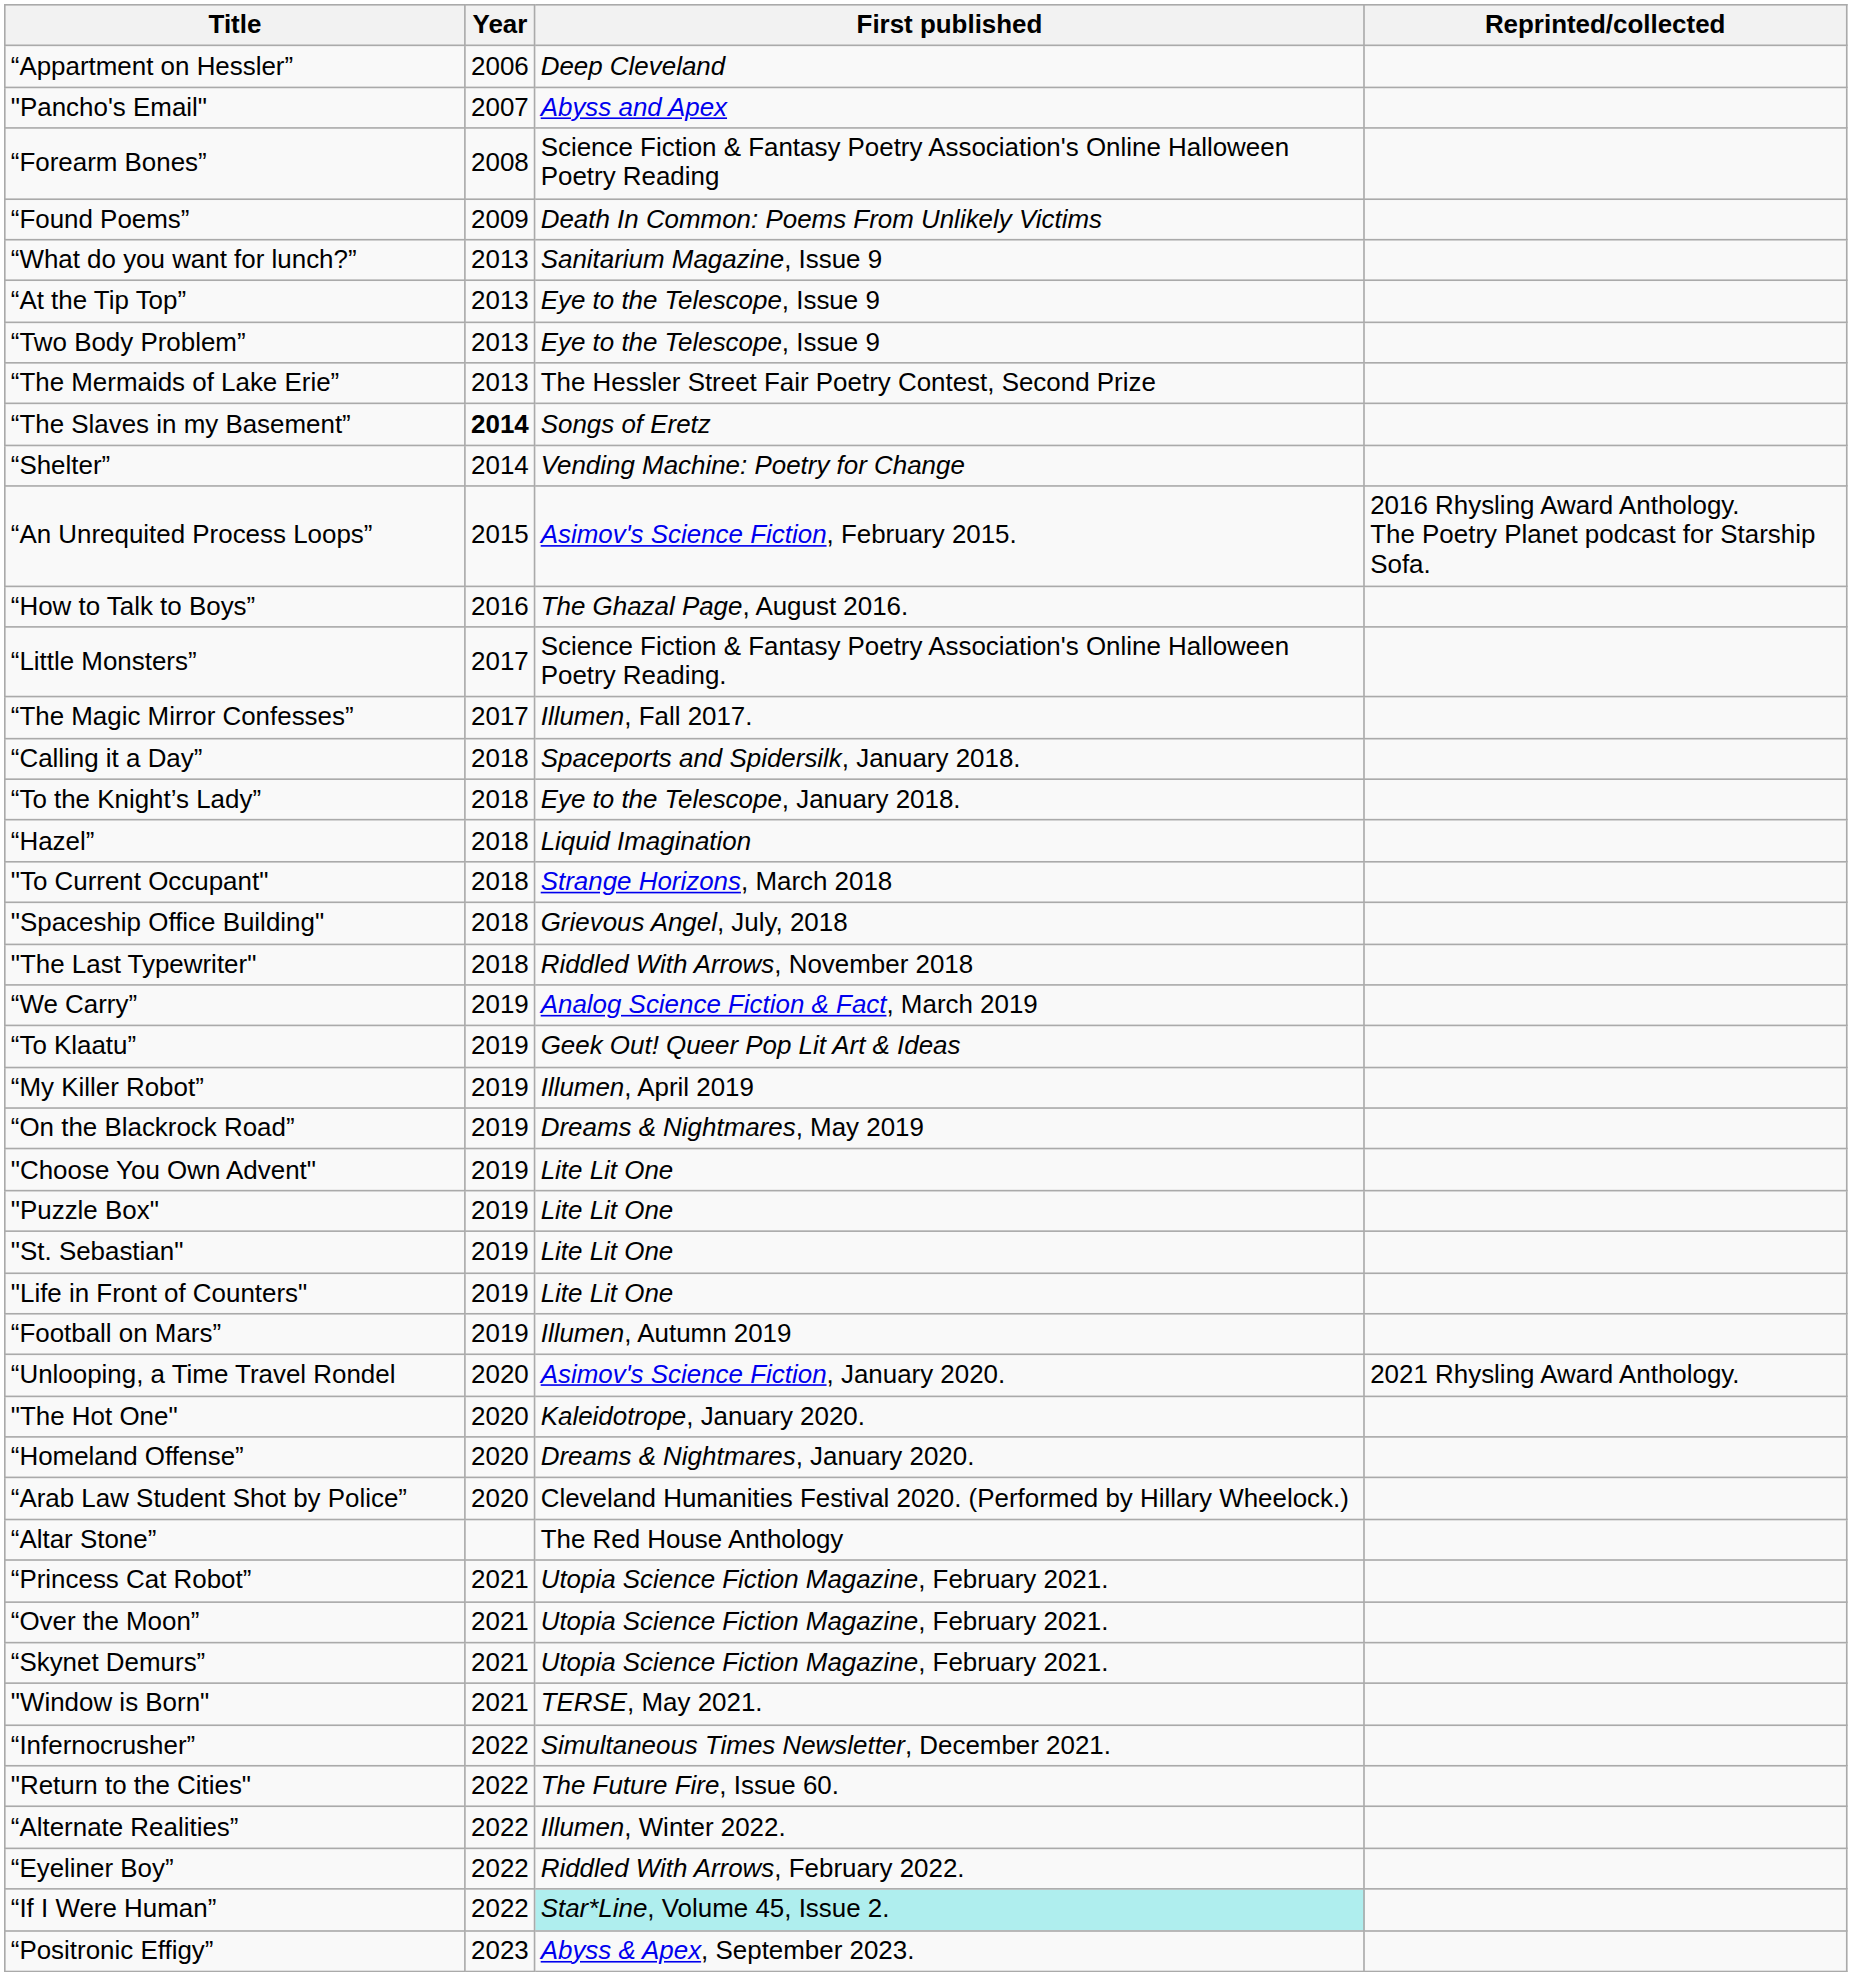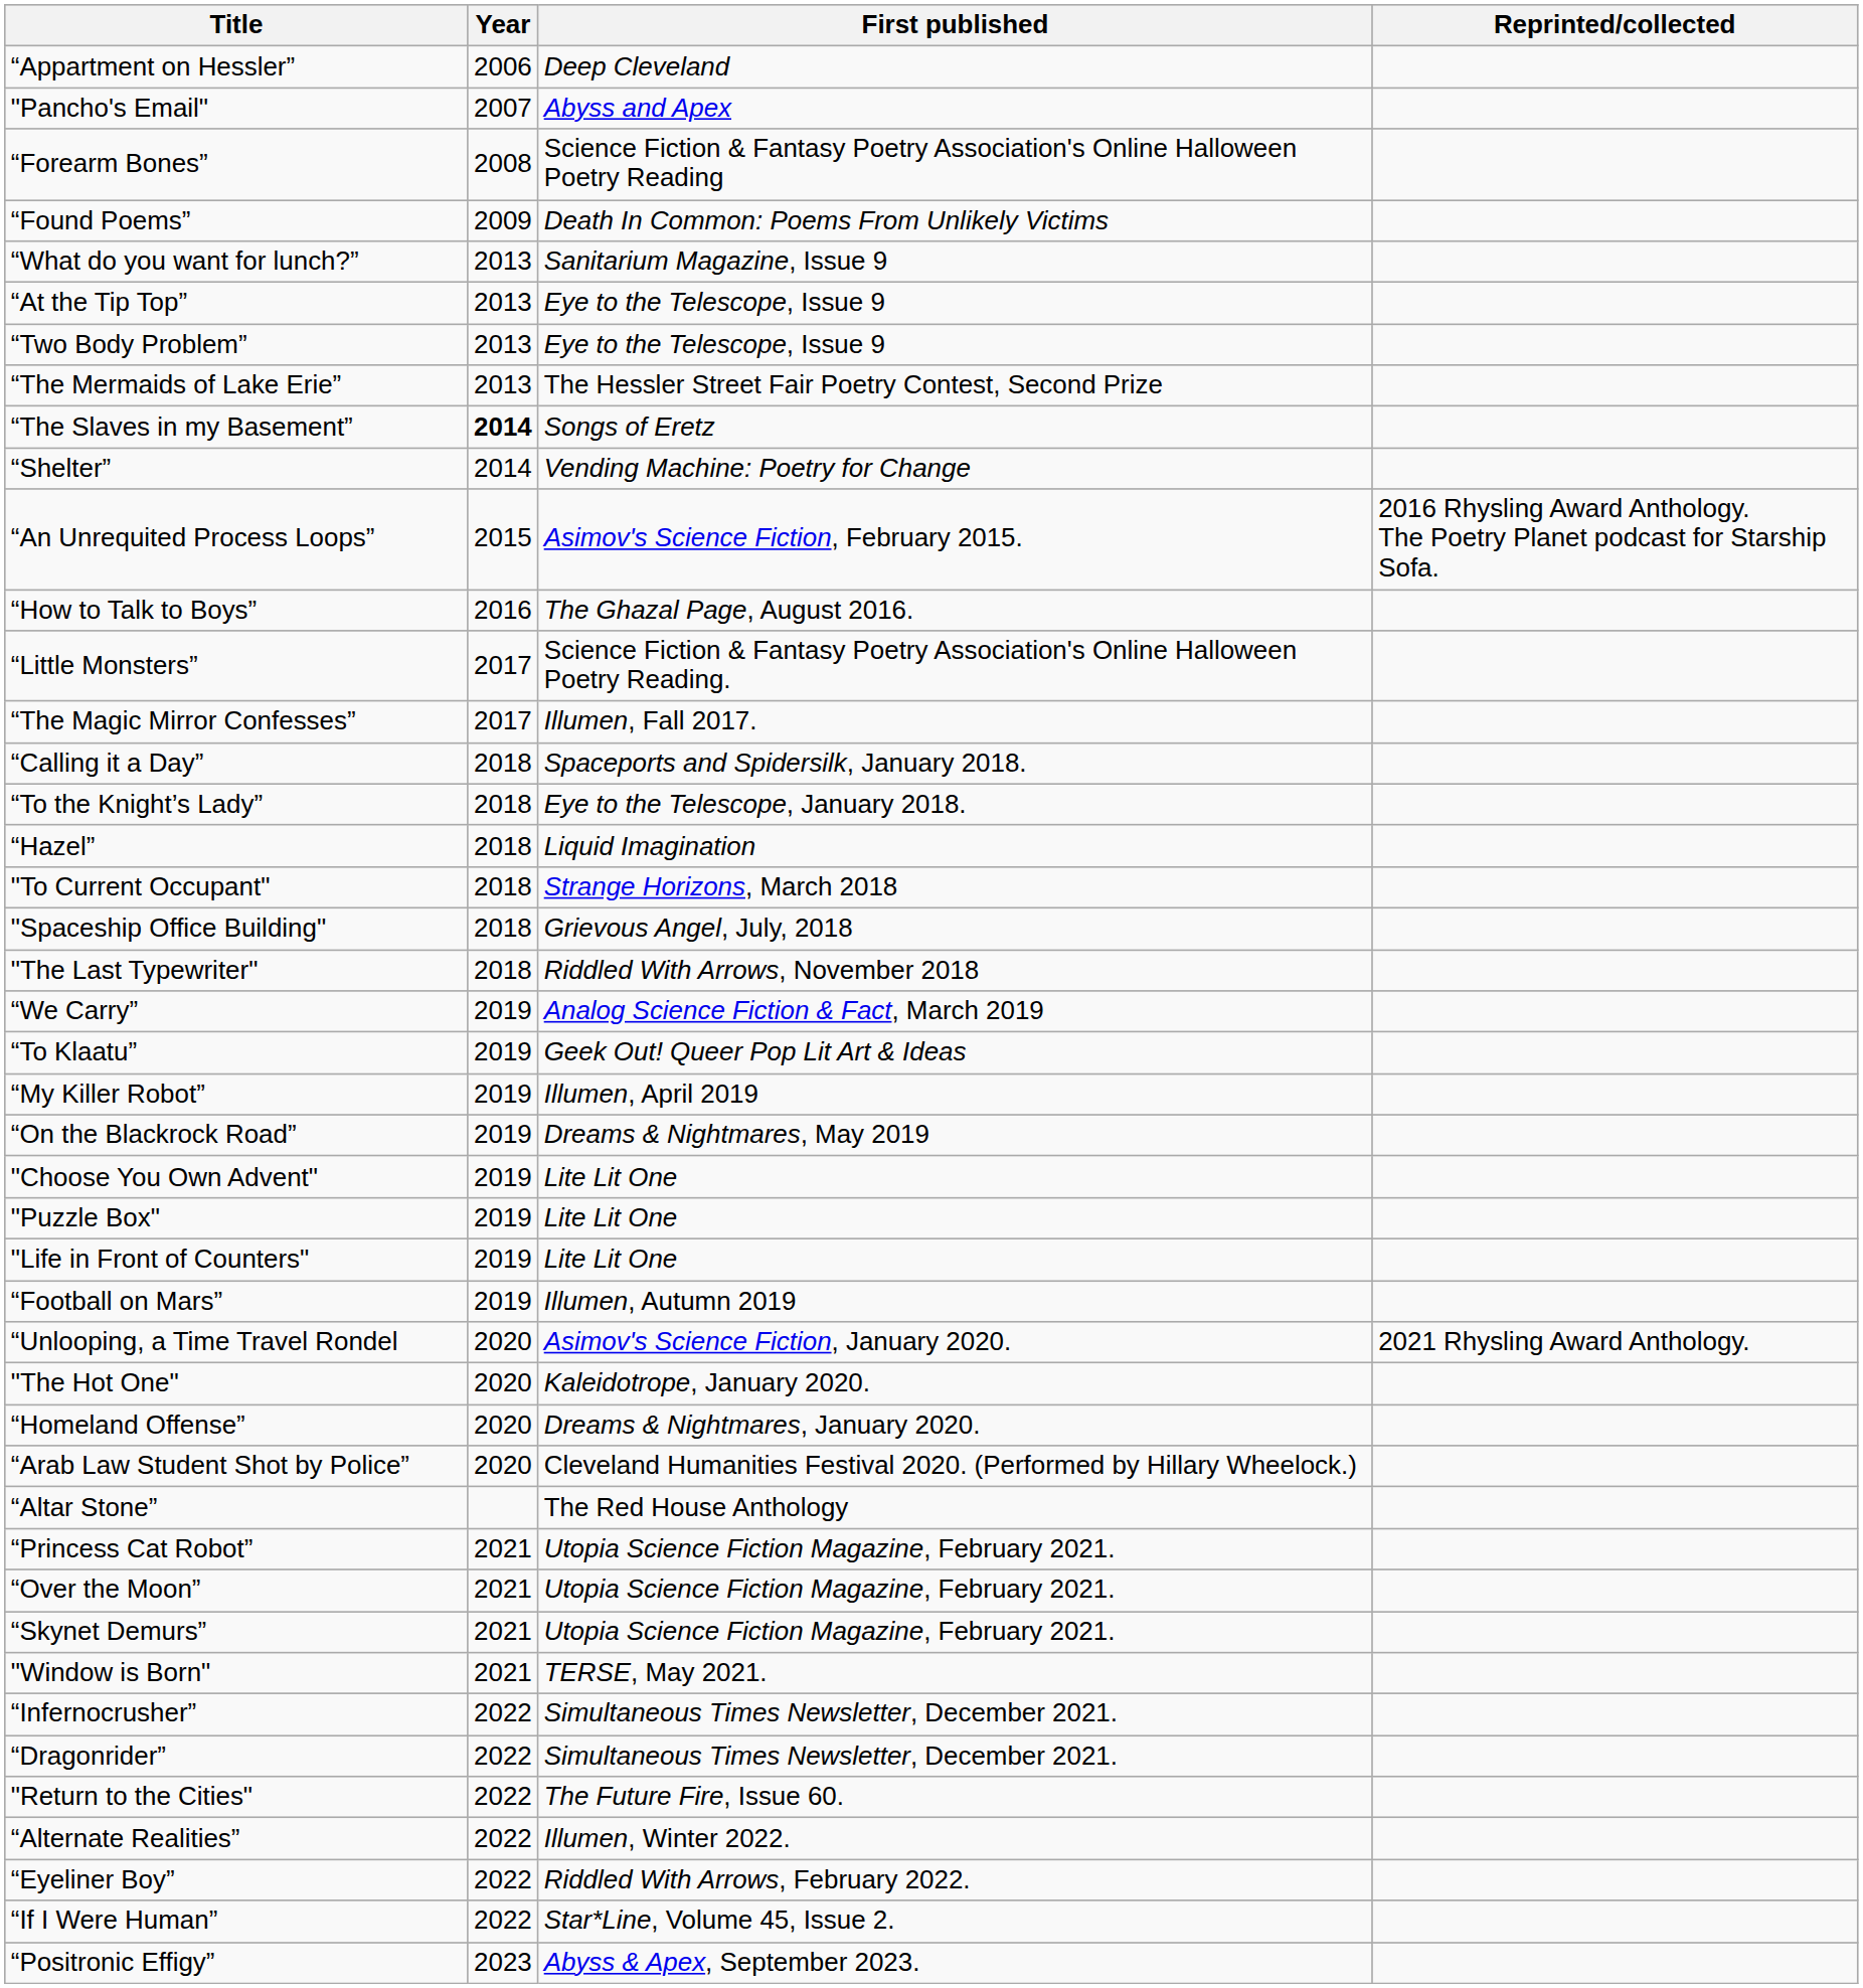 <table class='wikitable sortable' width='90%'>
 <tr>
 <th width=25%>Title</th>
 <th>Year</th>
 <th>First published</th>
 <th>Reprinted/collected</th>
 </tr>
 <tr>
 <td>“Appartment on Hessler”</td>
 <td>2006</td>
 <td><em>Deep Cleveland</em></td>
 <td></td>
 </tr>
 <tr>
 <td>"Pancho's Email"</td>
 <td>2007</td>
 <td><em><a href='#'>Abyss and Apex</a></em></td>
 <td></td>
 </tr>
 <tr>
 <td>“Forearm Bones”</td>
 <td>2008</td>
 <td>Science Fiction & Fantasy Poetry Association's Online Halloween Poetry Reading</td>
 <td></td>
 </tr>
 <tr>
 <td>“Found Poems”</td>
 <td>2009</td>
 <td><em>Death In Common: Poems From Unlikely Victims</em></td>
 <td></td>
 </tr>
 <tr>
 <td>“What do you want for lunch?”</td>
 <td>2013</td>
 <td><em>Sanitarium Magazine</em>, Issue 9</td>
 <td></td>
 </tr>
 <tr>
 <td>“At the Tip Top”</td>
 <td>2013</td>
 <td><em>Eye to the Telescope</em>, Issue 9</td>
 <td></td>
 </tr>
 <tr>
 <td>“Two Body Problem”</td>
 <td>2013</td>
 <td><em>Eye to the Telescope</em>, Issue 9</td>
 <td></td>
 </tr>
 <tr>
 <td>“The Mermaids of Lake Erie”</td>
 <td>2013</td>
 <td>The Hessler Street Fair Poetry Contest, Second Prize</td>
 <td></td>
 </tr>
 <tr>
 <td>“The Slaves in my Basement”</td>
 <td><strong>2014</strong></td>
 <td><em>Songs of Eretz</em></td>
 <td></td>
 </tr>
 <tr>
 <td>“Shelter”</td>
 <td>2014</td>
 <td><em>Vending Machine: Poetry for Change</em></td>
 <td></td>
 </tr>
 <tr>
 <td>“An Unrequited Process Loops”</td>
 <td>2015</td>
 <td><em><a href='#'>Asimov's Science Fiction</a></em>, February 2015.</td>
 <td>2016 Rhysling Award Anthology.<br>The Poetry Planet podcast for Starship Sofa.</td>
 </tr>
 <tr>
 <td>“How to Talk to Boys”</td>
 <td>2016</td>
 <td><em>The Ghazal Page</em>, August 2016.</td>
 <td></td>
 </tr>
 <tr>
 <td>“Little Monsters”</td>
 <td>2017</td>
 <td>Science Fiction & Fantasy Poetry Association's Online Halloween Poetry Reading.</td>
 <td></td>
 </tr>
 <tr>
 <td>“The Magic Mirror Confesses”</td>
 <td>2017</td>
 <td><em>Illumen</em>, Fall 2017.</td>
 <td></td>
 </tr>
 <tr>
 <td>“Calling it a Day”</td>
 <td>2018</td>
 <td><em>Spaceports and Spidersilk</em>, January 2018.</td>
 <td></td>
 </tr>
 <tr>
 <td>“To the Knight’s Lady”</td>
 <td>2018</td>
 <td><em>Eye to the Telescope</em>, January 2018.</td>
 <td></td>
 </tr>
 <tr>
 <td>“Hazel”</td>
 <td>2018</td>
 <td><em>Liquid Imagination</em></td>
 <td></td>
 </tr>
 <tr>
 <td>"To Current Occupant"</td>
 <td>2018</td>
 <td><em><a href='#'>Strange Horizons</a></em>, March 2018</td>
 <td></td>
 </tr>
 <tr>
 <td>"Spaceship Office Building"</td>
 <td>2018</td>
 <td><em>Grievous Angel</em>, July, 2018</td>
 <td></td>
 </tr>
 <tr>
 <td>"The Last Typewriter"</td>
 <td>2018</td>
 <td><em>Riddled With Arrows</em>, November 2018</td>
 <td></td>
 </tr>
 <tr>
 <td>“We Carry”</td>
 <td>2019</td>
 <td><em><a href='#'>Analog Science Fiction & Fact</a></em>, March 2019</td>
 <td></td>
 </tr>
 <tr>
 <td>“To Klaatu”</td>
 <td>2019</td>
 <td><em>Geek Out! Queer Pop Lit Art & Ideas</em></td>
 <td></td>
 </tr>
 <tr>
 <td>“My Killer Robot”</td>
 <td>2019</td>
 <td><em>Illumen</em>, April 2019</td>
 <td></td>
 </tr>
 <tr>
 <td>“On the Blackrock Road”</td>
 <td>2019</td>
 <td><em>Dreams & Nightmares</em>, May 2019</td>
 <td></td>
 </tr>
 <tr>
 <td>"Choose You Own Advent"</td>
 <td>2019</td>
 <td><em>Lite Lit One</em></td>
 <td></td>
 </tr>
 <tr>
 <td>"Puzzle Box"</td>
 <td>2019</td>
 <td><em>Lite Lit One</em></td>
 <td></td>
 </tr>
 <tr>
-<td>"St. Sebastian"</td>
-<td>2019</td>
-<td><em>Lite Lit One</em></td>
-<td></td>
-</tr>
-<tr>
 <td>"Life in Front of Counters"</td>
 <td>2019</td>
 <td><em>Lite Lit One</em></td>
 <td></td>
 </tr>
 <tr>
 <td>“Football on Mars”</td>
 <td>2019</td>
 <td><em>Illumen</em>, Autumn 2019</td>
 <td></td>
 </tr>
 <tr>
 <td>“Unlooping, a Time Travel Rondel</td>
 <td>2020</td>
 <td><em><a href='#'>Asimov's Science Fiction</a></em>, January 2020.</td>
 <td>2021 Rhysling Award Anthology.</td>
 </tr>
 <tr>
 <td>"The Hot One"</td>
 <td>2020</td>
 <td><em>Kaleidotrope</em>, January 2020.</td>
 <td></td>
 </tr>
 <tr>
 <td>“Homeland Offense”</td>
 <td>2020</td>
 <td><em>Dreams & Nightmares</em>, January 2020.</td>
 <td></td>
 </tr>
 <tr>
 <td>“Arab Law Student Shot by Police”</td>
 <td>2020</td>
 <td>Cleveland Humanities Festival 2020. (Performed by Hillary Wheelock.)</td>
 <td></td>
 </tr>
 <tr>
 <td>“Altar Stone”</td>
 <td></td>
 <td>The Red House Anthology</td>
 <td></td>
 </tr>
 <tr>
 <td>“Princess Cat Robot”</td>
 <td>2021</td>
 <td><em>Utopia Science Fiction Magazine</em>, February 2021.</td>
 <td></td>
 </tr>
 <tr>
 <td>“Over the Moon”</td>
 <td>2021</td>
 <td><em>Utopia Science Fiction Magazine</em>, February 2021.</td>
 <td></td>
 </tr>
 <tr>
 <td>“Skynet Demurs”</td>
 <td>2021</td>
 <td><em>Utopia Science Fiction Magazine</em>, February 2021.</td>
 <td></td>
 </tr>
 <tr>
 <td>"Window is Born"</td>
 <td>2021</td>
 <td><em>TERSE</em>, May 2021.</td>
 <td></td>
 </tr>
 <tr>
 <td>“Infernocrusher”</td>
 <td>2022</td>
 <td><em>Simultaneous Times Newsletter</em>, December 2021.</td>
 <td></td>
 </tr>
 <tr>
+<td>“Dragonrider”</td>
+<td>2022</td>
+<td><em>Simultaneous Times Newsletter</em>, December 2021.</td>
+<td></td>
+</tr>
+<tr>
 <td>"Return to the Cities"</td>
 <td>2022</td>
 <td><em>The Future Fire</em>, Issue 60.</td>
 <td></td>
 </tr>
 <tr>
 <td>“Alternate Realities”</td>
 <td>2022</td>
 <td><em>Illumen</em>, Winter 2022.</td>
 <td></td>
 </tr>
 <tr>
 <td>“Eyeliner Boy”</td>
 <td>2022</td>
 <td><em>Riddled With Arrows</em>, February 2022.</td>
 <td></td>
 </tr>
 <tr>
 <td>“If I Were Human”</td>
 <td>2022</td>
-<td style="background: paleturquoise;"><em>Star*Line</em>, Volume 45, Issue 2.</td>
+<td><em>Star*Line</em>, Volume 45, Issue 2.</td>
 <td></td>
 </tr>
 <tr>
 <td>“Positronic Effigy”</td>
 <td>2023</td>
 <td><em><a href='#'>Abyss & Apex</a></em>, September 2023.</td>
 <td></td>
 </tr>
 </table>
